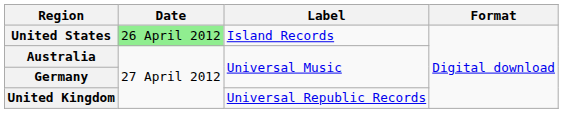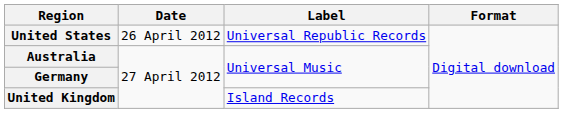 <table class="wikitable plainrowheaders">
 <tr>
 <th scope="col">Region</th>
 <th scope="col">Date</th>
 <th scope="col">Label</th>
 <th scope="col">Format</th>
 </tr>
 <tr>
 <th scope="row">United States</th>
-<td style="background: lightgreen;">26 April 2012</td>
-<td><a href='#'>Island Records</a></td>
+<td>26 April 2012</td>
+<td><a href='#'>Universal Republic Records</a></td>
 <td rowspan="4"><a href='#'>Digital download</a></td>
 </tr>
 <tr>
 <th scope="row">Australia</th>
 <td rowspan="3">27 April 2012</td>
 <td rowspan="2"><a href='#'>Universal Music</a></td>
 </tr>
 <tr>
 <th scope="row">Germany</th>
 </tr>
 <tr>
 <th scope="row">United Kingdom</th>
-<td><a href='#'>Universal Republic Records</a></td>
+<td><a href='#'>Island Records</a></td>
 </tr>
 </table>
